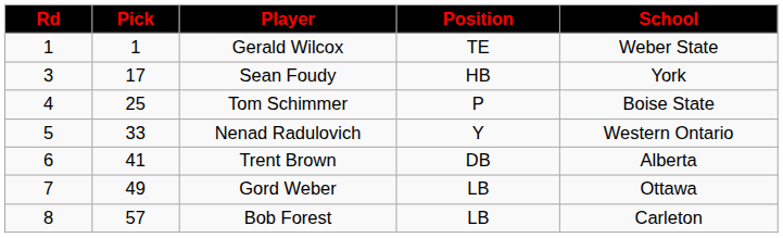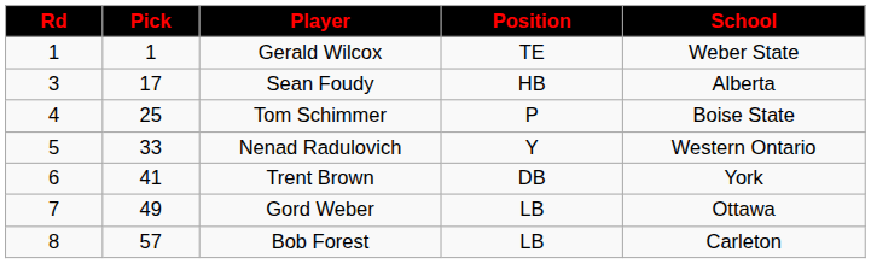 <table class="wikitable sortable">
 <tr>
 <th style="background:black;color:#FF0000;"  width="8%">Rd</th>
 <th style="background:black;color:#FF0000;"  width="8%">Pick</th>
 <th style="background:black;color:#FF0000;"  width="20%">Player</th>
 <th style="background:black;color:#FF0000;"  width="15%">Position</th>
 <th style="background:black;color:#FF0000;"  width="20%">School</th>
 </tr>
 <tr align="center">
 <td align=center>1</td>
 <td>1</td>
 <td>Gerald Wilcox</td>
 <td>TE</td>
 <td>Weber State</td>
 </tr>
 <tr align="center">
 <td align=center>3</td>
 <td>17</td>
 <td>Sean Foudy</td>
 <td>HB</td>
-<td>York</td>
+<td>Alberta</td>
 </tr>
 <tr align="center">
 <td align=center>4</td>
 <td>25</td>
 <td>Tom Schimmer</td>
 <td>P</td>
 <td>Boise State</td>
 </tr>
 <tr align="center">
 <td align=center>5</td>
 <td>33</td>
 <td>Nenad Radulovich</td>
 <td>Y</td>
 <td>Western Ontario</td>
 </tr>
 <tr align="center">
 <td align=center>6</td>
 <td>41</td>
 <td>Trent Brown</td>
 <td>DB</td>
-<td>Alberta</td>
+<td>York</td>
 </tr>
 <tr align="center">
 <td align=center>7</td>
 <td>49</td>
 <td>Gord Weber</td>
 <td>LB</td>
 <td>Ottawa</td>
 </tr>
 <tr align="center">
 <td align=center>8</td>
 <td>57</td>
 <td>Bob Forest</td>
 <td>LB</td>
 <td>Carleton</td>
 </tr>
 </table>
